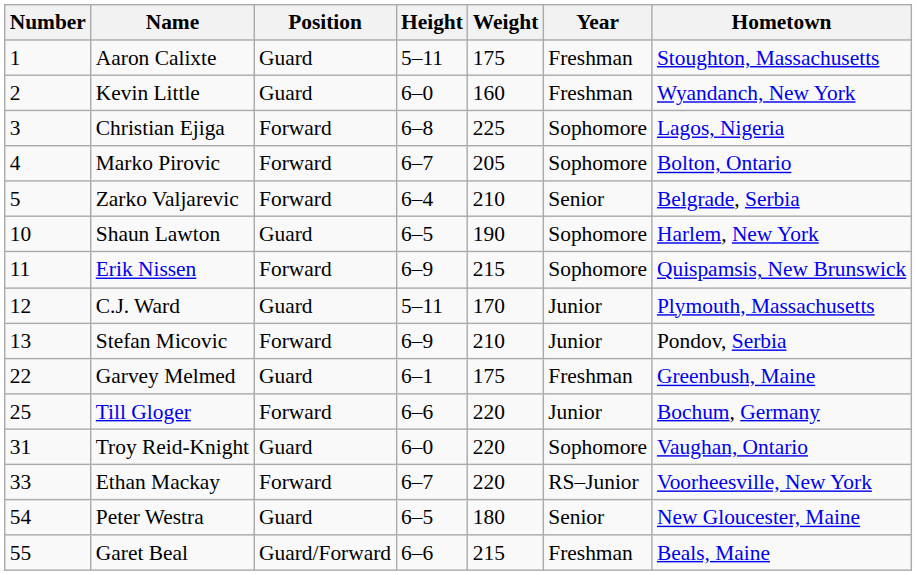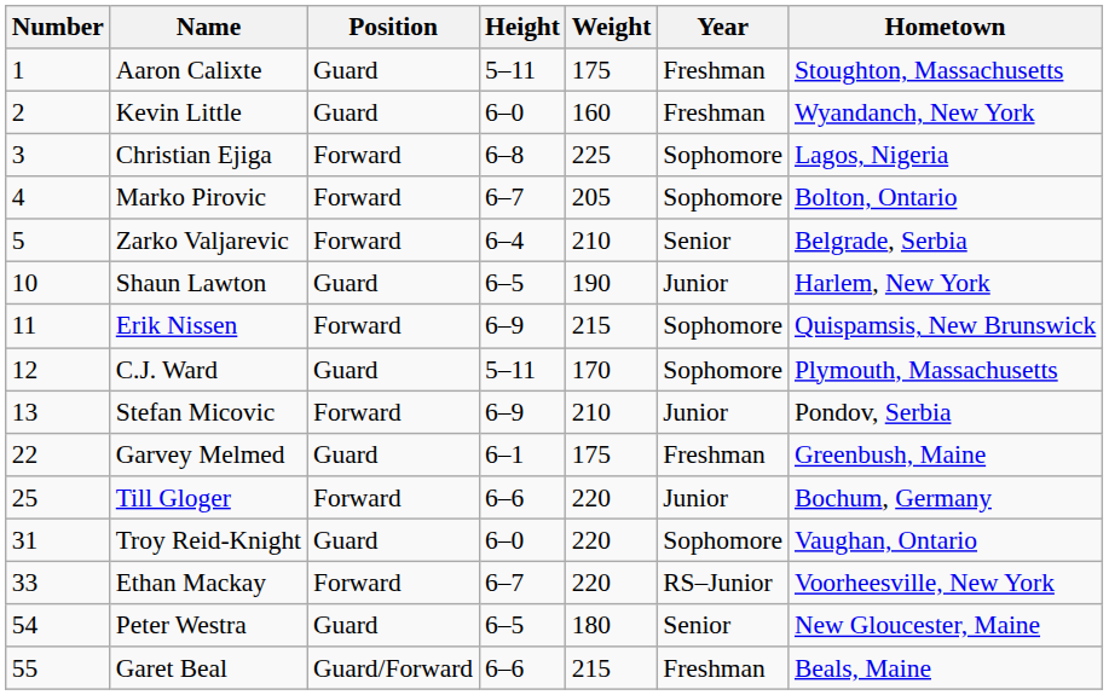 <table class="wikitable sortable" style="font-size: 95%;">
 <tr>
 <th>Number</th>
 <th>Name</th>
 <th>Position</th>
 <th>Height</th>
 <th>Weight</th>
 <th>Year</th>
 <th>Hometown</th>
 </tr>
 <tr>
 <td>1</td>
 <td>Aaron Calixte</td>
 <td>Guard</td>
 <td>5–11</td>
 <td>175</td>
 <td>Freshman</td>
 <td><a href='#'>Stoughton, Massachusetts</a></td>
 </tr>
 <tr>
 <td>2</td>
 <td>Kevin Little</td>
 <td>Guard</td>
 <td>6–0</td>
 <td>160</td>
 <td>Freshman</td>
 <td><a href='#'>Wyandanch, New York</a></td>
 </tr>
 <tr>
 <td>3</td>
 <td>Christian Ejiga</td>
 <td>Forward</td>
 <td>6–8</td>
 <td>225</td>
 <td>Sophomore</td>
 <td><a href='#'>Lagos, Nigeria</a></td>
 </tr>
 <tr>
 <td>4</td>
 <td>Marko Pirovic</td>
 <td>Forward</td>
 <td>6–7</td>
 <td>205</td>
 <td>Sophomore</td>
 <td><a href='#'>Bolton, Ontario</a></td>
 </tr>
 <tr>
 <td>5</td>
 <td>Zarko Valjarevic</td>
 <td>Forward</td>
 <td>6–4</td>
 <td>210</td>
 <td>Senior</td>
 <td><a href='#'>Belgrade</a>, <a href='#'>Serbia</a></td>
 </tr>
 <tr>
 <td>10</td>
 <td>Shaun Lawton</td>
 <td>Guard</td>
 <td>6–5</td>
 <td>190</td>
-<td>Sophomore</td>
+<td>Junior</td>
 <td><a href='#'>Harlem</a>, <a href='#'>New York</a></td>
 </tr>
 <tr>
 <td>11</td>
 <td><a href='#'>Erik Nissen</a></td>
 <td>Forward</td>
 <td>6–9</td>
 <td>215</td>
 <td>Sophomore</td>
 <td><a href='#'>Quispamsis, New Brunswick</a></td>
 </tr>
 <tr>
 <td>12</td>
 <td>C.J. Ward</td>
 <td>Guard</td>
 <td>5–11</td>
 <td>170</td>
-<td>Junior</td>
+<td>Sophomore</td>
 <td><a href='#'>Plymouth, Massachusetts</a></td>
 </tr>
 <tr>
 <td>13</td>
 <td>Stefan Micovic</td>
 <td>Forward</td>
 <td>6–9</td>
 <td>210</td>
 <td>Junior</td>
 <td>Pondov, <a href='#'>Serbia</a></td>
 </tr>
 <tr>
 <td>22</td>
 <td>Garvey Melmed</td>
 <td>Guard</td>
 <td>6–1</td>
 <td>175</td>
 <td>Freshman</td>
 <td><a href='#'>Greenbush, Maine</a></td>
 </tr>
 <tr>
 <td>25</td>
 <td><a href='#'>Till Gloger</a></td>
 <td>Forward</td>
 <td>6–6</td>
 <td>220</td>
 <td>Junior</td>
 <td><a href='#'>Bochum</a>, <a href='#'>Germany</a></td>
 </tr>
 <tr>
 <td>31</td>
 <td>Troy Reid-Knight</td>
 <td>Guard</td>
 <td>6–0</td>
 <td>220</td>
 <td>Sophomore</td>
 <td><a href='#'>Vaughan, Ontario</a></td>
 </tr>
 <tr>
 <td>33</td>
 <td>Ethan Mackay</td>
 <td>Forward</td>
 <td>6–7</td>
 <td>220</td>
 <td>RS–Junior</td>
 <td><a href='#'>Voorheesville, New York</a></td>
 </tr>
 <tr>
 <td>54</td>
 <td>Peter Westra</td>
 <td>Guard</td>
 <td>6–5</td>
 <td>180</td>
 <td>Senior</td>
 <td><a href='#'>New Gloucester, Maine</a></td>
 </tr>
 <tr>
 <td>55</td>
 <td>Garet Beal</td>
 <td>Guard/Forward</td>
 <td>6–6</td>
 <td>215</td>
 <td>Freshman</td>
 <td><a href='#'>Beals, Maine</a></td>
 </tr>
 </table>
